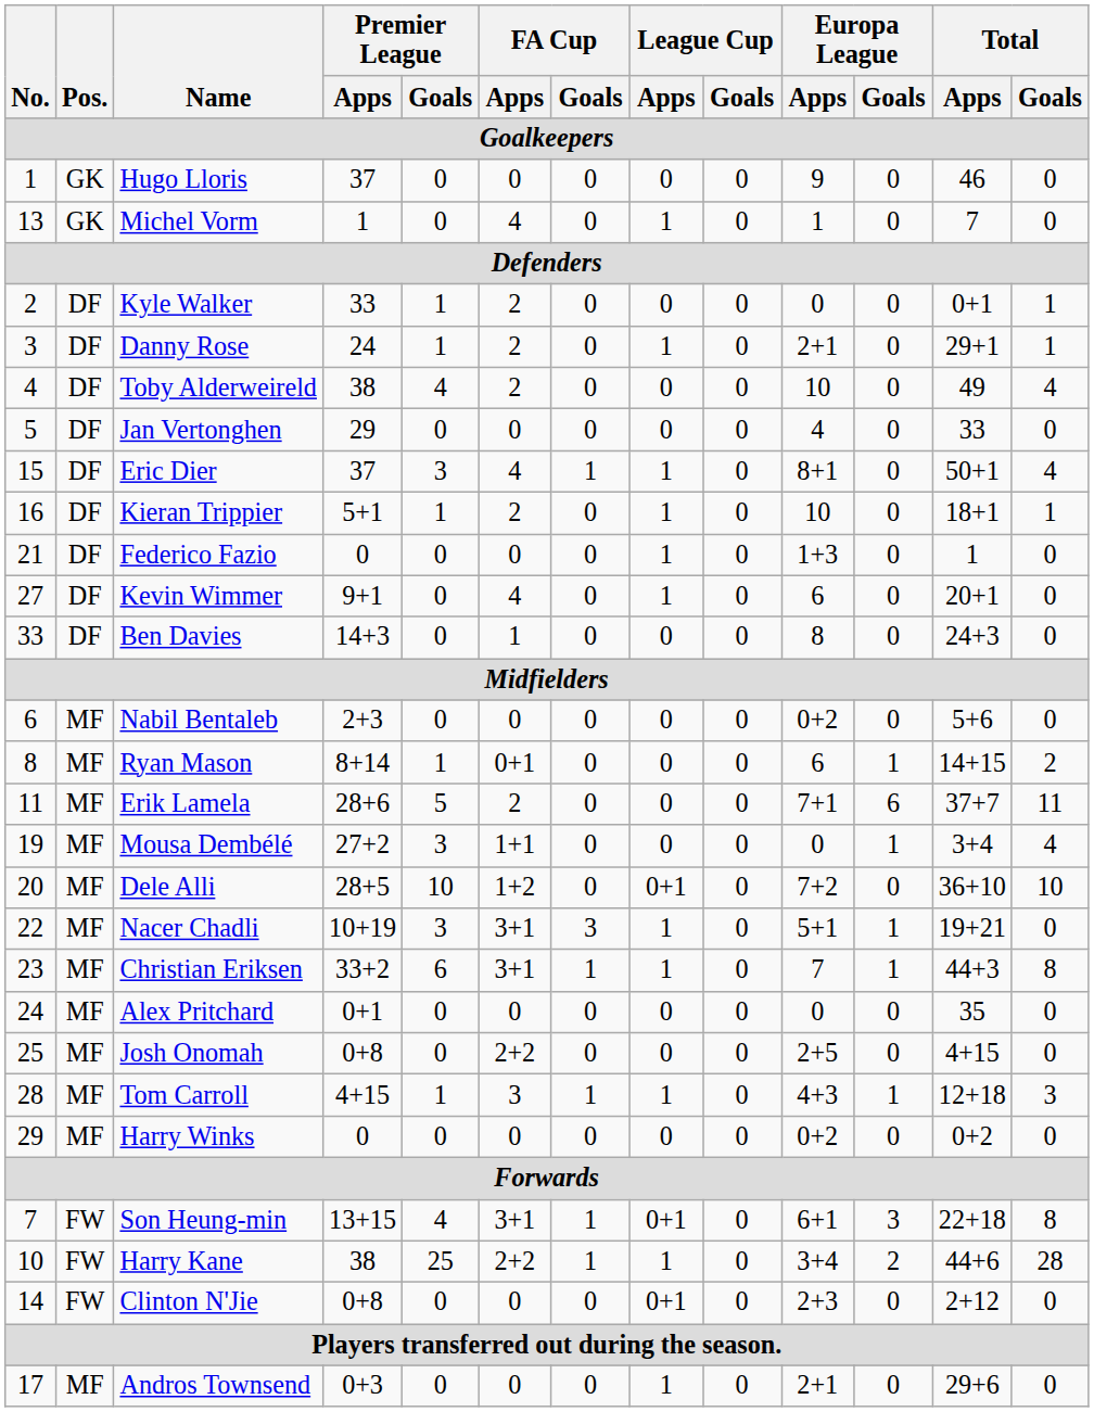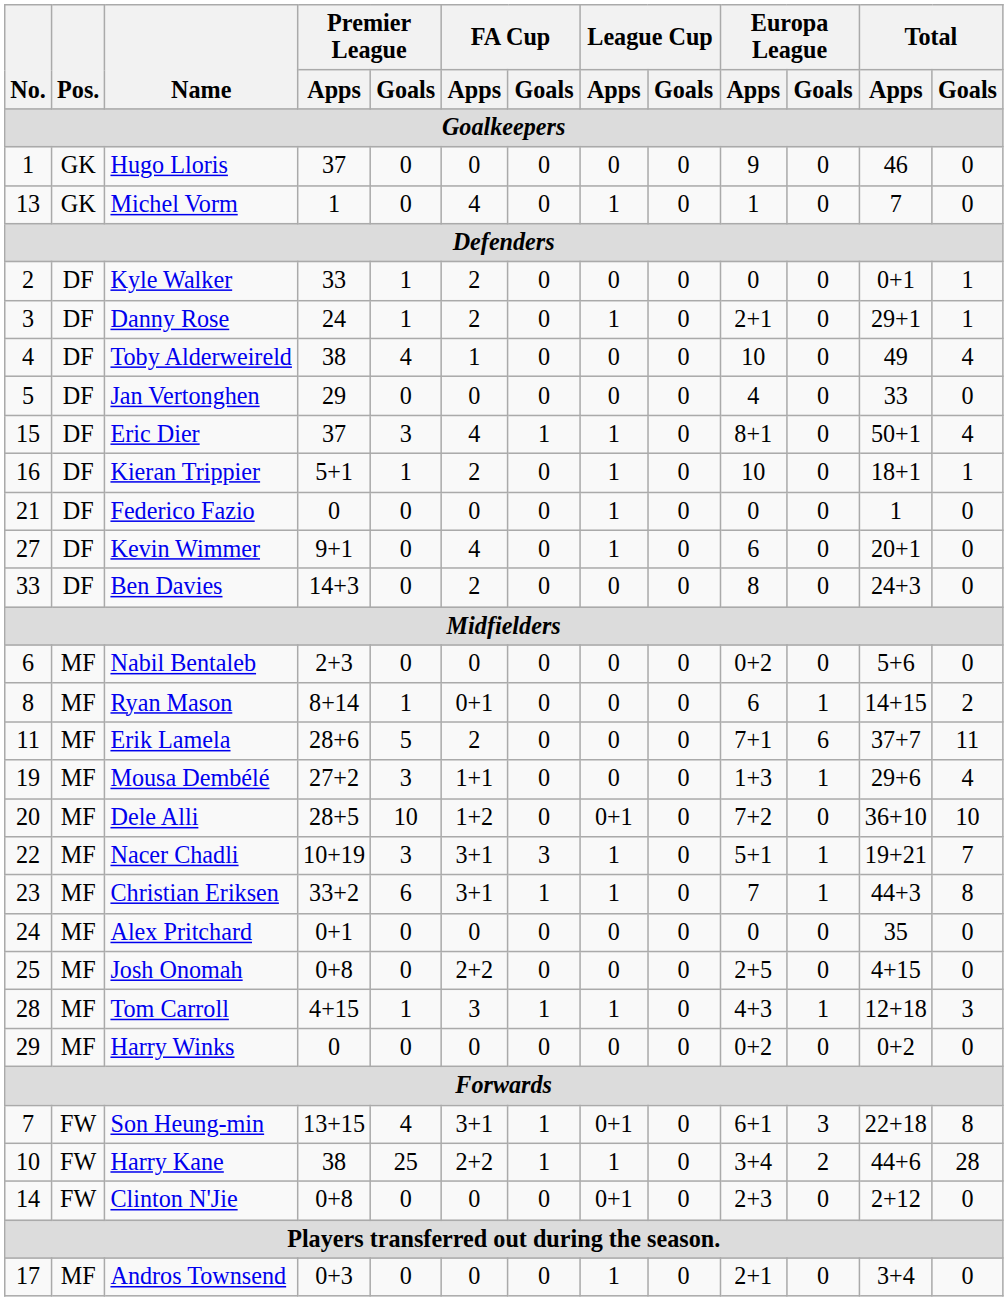 <table class="wikitable" style="text-align:center">
 <tr>
 <th rowspan="2" style="vertical-align:bottom;">No.</th>
 <th rowspan="2" style="vertical-align:bottom;">Pos.</th>
 <th rowspan="2" style="vertical-align:bottom;">Name</th>
 <th colspan="2" style="width:85px;">Premier League</th>
 <th colspan="2" style="width:85px;">FA Cup</th>
 <th colspan="2" style="width:85px;">League Cup</th>
 <th colspan="2" style="width:85px;">Europa League</th>
 <th colspan="2" style="width:85px;">Total</th>
 </tr>
 <tr>
 <th>Apps</th>
 <th>Goals</th>
 <th>Apps</th>
 <th>Goals</th>
 <th>Apps</th>
 <th>Goals</th>
 <th>Apps</th>
 <th>Goals</th>
 <th>Apps</th>
 <th>Goals</th>
 </tr>
 <tr>
 <th colspan=14 style=background:#dcdcdc; text-align:center><em>Goalkeepers</em></th>
 </tr>
 <tr>
 <td>1</td>
 <td>GK</td>
 <td align="left"> <a href='#'>Hugo Lloris</a></td>
 <td>37</td>
 <td>0</td>
 <td>0</td>
 <td>0</td>
 <td>0</td>
 <td>0</td>
 <td>9</td>
 <td>0</td>
 <td>46</td>
 <td>0</td>
 </tr>
 <tr>
 <td>13</td>
 <td>GK</td>
 <td align="left"> <a href='#'>Michel Vorm</a></td>
 <td>1</td>
 <td>0</td>
 <td>4</td>
 <td>0</td>
 <td>1</td>
 <td>0</td>
 <td>1</td>
 <td>0</td>
 <td>7</td>
 <td>0</td>
 </tr>
 <tr>
 <th colspan=14 style=background:#dcdcdc; text-align:center><em>Defenders</em></th>
 </tr>
 <tr>
 <td>2</td>
 <td>DF</td>
 <td align="left"> <a href='#'>Kyle Walker</a></td>
 <td>33</td>
 <td>1</td>
 <td>2</td>
 <td>0</td>
 <td>0</td>
 <td>0</td>
 <td>0</td>
 <td>0</td>
 <td>0+1</td>
 <td>1</td>
 </tr>
 <tr>
 <td>3</td>
 <td>DF</td>
 <td align="left"> <a href='#'>Danny Rose</a></td>
 <td>24</td>
 <td>1</td>
 <td>2</td>
 <td>0</td>
 <td>1</td>
 <td>0</td>
 <td>2+1</td>
 <td>0</td>
 <td>29+1</td>
 <td>1</td>
 </tr>
 <tr>
 <td>4</td>
 <td>DF</td>
 <td align="left"> <a href='#'>Toby Alderweireld</a></td>
 <td>38</td>
 <td>4</td>
-<td>2</td>
+<td>1</td>
 <td>0</td>
 <td>0</td>
 <td>0</td>
 <td>10</td>
 <td>0</td>
 <td>49</td>
 <td>4</td>
 </tr>
 <tr>
 <td>5</td>
 <td>DF</td>
 <td align="left"> <a href='#'>Jan Vertonghen</a></td>
 <td>29</td>
 <td>0</td>
 <td>0</td>
 <td>0</td>
 <td>0</td>
 <td>0</td>
 <td>4</td>
 <td>0</td>
 <td>33</td>
 <td>0</td>
 </tr>
 <tr>
 <td>15</td>
 <td>DF</td>
 <td align="left"> <a href='#'>Eric Dier</a></td>
 <td>37</td>
 <td>3</td>
 <td>4</td>
 <td>1</td>
 <td>1</td>
 <td>0</td>
 <td>8+1</td>
 <td>0</td>
 <td>50+1</td>
 <td>4</td>
 </tr>
 <tr>
 <td>16</td>
 <td>DF</td>
 <td align="left"> <a href='#'>Kieran Trippier</a></td>
 <td>5+1</td>
 <td>1</td>
 <td>2</td>
 <td>0</td>
 <td>1</td>
 <td>0</td>
 <td>10</td>
 <td>0</td>
 <td>18+1</td>
 <td>1</td>
 </tr>
 <tr>
 <td>21</td>
 <td>DF</td>
 <td align="left"> <a href='#'>Federico Fazio</a></td>
 <td>0</td>
 <td>0</td>
 <td>0</td>
 <td>0</td>
 <td>1</td>
 <td>0</td>
-<td>1+3</td>
+<td>0</td>
 <td>0</td>
 <td>1</td>
 <td>0</td>
 </tr>
 <tr>
 <td>27</td>
 <td>DF</td>
 <td align="left"> <a href='#'>Kevin Wimmer</a></td>
 <td>9+1</td>
 <td>0</td>
 <td>4</td>
 <td>0</td>
 <td>1</td>
 <td>0</td>
 <td>6</td>
 <td>0</td>
 <td>20+1</td>
 <td>0</td>
 </tr>
 <tr>
 <td>33</td>
 <td>DF</td>
 <td align="left"> <a href='#'>Ben Davies</a></td>
 <td>14+3</td>
 <td>0</td>
-<td>1</td>
+<td>2</td>
 <td>0</td>
 <td>0</td>
 <td>0</td>
 <td>8</td>
 <td>0</td>
 <td>24+3</td>
 <td>0</td>
 </tr>
 <tr>
 <th colspan=14 style=background:#dcdcdc; text-align:center><em>Midfielders</em></th>
 </tr>
 <tr>
 <td>6</td>
 <td>MF</td>
 <td align="left"> <a href='#'>Nabil Bentaleb</a></td>
 <td>2+3</td>
 <td>0</td>
 <td>0</td>
 <td>0</td>
 <td>0</td>
 <td>0</td>
 <td>0+2</td>
 <td>0</td>
 <td>5+6</td>
 <td>0</td>
 </tr>
 <tr>
 <td>8</td>
 <td>MF</td>
 <td align="left"> <a href='#'>Ryan Mason</a></td>
 <td>8+14</td>
 <td>1</td>
 <td>0+1</td>
 <td>0</td>
 <td>0</td>
 <td>0</td>
 <td>6</td>
 <td>1</td>
 <td>14+15</td>
 <td>2</td>
 </tr>
 <tr>
 <td>11</td>
 <td>MF</td>
 <td align="left"> <a href='#'>Erik Lamela</a></td>
 <td>28+6</td>
 <td>5</td>
 <td>2</td>
 <td>0</td>
 <td>0</td>
 <td>0</td>
 <td>7+1</td>
 <td>6</td>
 <td>37+7</td>
 <td>11</td>
 </tr>
 <tr>
 <td>19</td>
 <td>MF</td>
 <td align="left"> <a href='#'>Mousa Dembélé</a></td>
 <td>27+2</td>
 <td>3</td>
 <td>1+1</td>
 <td>0</td>
 <td>0</td>
 <td>0</td>
-<td>0</td>
+<td>1+3</td>
 <td>1</td>
-<td>3+4</td>
+<td>29+6</td>
 <td>4</td>
 </tr>
 <tr>
 <td>20</td>
 <td>MF</td>
 <td align="left"> <a href='#'>Dele Alli</a></td>
 <td>28+5</td>
 <td>10</td>
 <td>1+2</td>
 <td>0</td>
 <td>0+1</td>
 <td>0</td>
 <td>7+2</td>
 <td>0</td>
 <td>36+10</td>
 <td>10</td>
 </tr>
 <tr>
 <td>22</td>
 <td>MF</td>
 <td align="left"> <a href='#'>Nacer Chadli</a></td>
 <td>10+19</td>
 <td>3</td>
 <td>3+1</td>
 <td>3</td>
 <td>1</td>
 <td>0</td>
 <td>5+1</td>
 <td>1</td>
 <td>19+21</td>
-<td>0</td>
+<td>7</td>
 </tr>
 <tr>
 <td>23</td>
 <td>MF</td>
 <td align="left"> <a href='#'>Christian Eriksen</a></td>
 <td>33+2</td>
 <td>6</td>
 <td>3+1</td>
 <td>1</td>
 <td>1</td>
 <td>0</td>
 <td>7</td>
 <td>1</td>
 <td>44+3</td>
 <td>8</td>
 </tr>
 <tr>
 <td>24</td>
 <td>MF</td>
 <td align="left"> <a href='#'>Alex Pritchard</a></td>
 <td>0+1</td>
 <td>0</td>
 <td>0</td>
 <td>0</td>
 <td>0</td>
 <td>0</td>
 <td>0</td>
 <td>0</td>
 <td>35</td>
 <td>0</td>
 </tr>
 <tr>
 <td>25</td>
 <td>MF</td>
 <td align="left"> <a href='#'>Josh Onomah</a></td>
 <td>0+8</td>
 <td>0</td>
 <td>2+2</td>
 <td>0</td>
 <td>0</td>
 <td>0</td>
 <td>2+5</td>
 <td>0</td>
 <td>4+15</td>
 <td>0</td>
 </tr>
 <tr>
 <td>28</td>
 <td>MF</td>
 <td align="left"> <a href='#'>Tom Carroll</a></td>
 <td>4+15</td>
 <td>1</td>
 <td>3</td>
 <td>1</td>
 <td>1</td>
 <td>0</td>
 <td>4+3</td>
 <td>1</td>
 <td>12+18</td>
 <td>3</td>
 </tr>
 <tr>
 <td>29</td>
 <td>MF</td>
 <td align="left"> <a href='#'>Harry Winks</a></td>
 <td>0</td>
 <td>0</td>
 <td>0</td>
 <td>0</td>
 <td>0</td>
 <td>0</td>
 <td>0+2</td>
 <td>0</td>
 <td>0+2</td>
 <td>0</td>
 </tr>
 <tr>
 <th colspan=14 style=background:#dcdcdc; text-align:center><em>Forwards</em></th>
 </tr>
 <tr>
 <td>7</td>
 <td>FW</td>
 <td align="left"> <a href='#'>Son Heung-min</a></td>
 <td>13+15</td>
 <td>4</td>
 <td>3+1</td>
 <td>1</td>
 <td>0+1</td>
 <td>0</td>
 <td>6+1</td>
 <td>3</td>
 <td>22+18</td>
 <td>8</td>
 </tr>
 <tr>
 <td>10</td>
 <td>FW</td>
 <td align="left"> <a href='#'>Harry Kane</a></td>
 <td>38</td>
 <td>25</td>
 <td>2+2</td>
 <td>1</td>
 <td>1</td>
 <td>0</td>
 <td>3+4</td>
 <td>2</td>
 <td>44+6</td>
 <td>28</td>
 </tr>
 <tr>
 <td>14</td>
 <td>FW</td>
 <td align="left"> <a href='#'>Clinton N'Jie</a></td>
 <td>0+8</td>
 <td>0</td>
 <td>0</td>
 <td>0</td>
 <td>0+1</td>
 <td>0</td>
 <td>2+3</td>
 <td>0</td>
 <td>2+12</td>
 <td>0</td>
 </tr>
 <tr>
 <th colspan=14 style=background:#dcdcdc; text-align:center>Players transferred out during the season.</th>
 </tr>
 <tr>
 <td>17</td>
 <td>MF</td>
 <td align="left"> <a href='#'>Andros Townsend</a></td>
 <td>0+3</td>
 <td>0</td>
 <td>0</td>
 <td>0</td>
 <td>1</td>
 <td>0</td>
 <td>2+1</td>
 <td>0</td>
-<td>29+6</td>
+<td>3+4</td>
 <td>0</td>
 </tr>
 </table>
